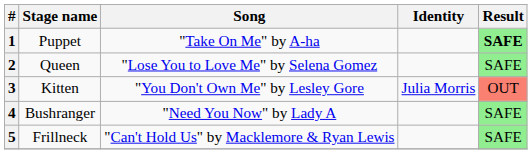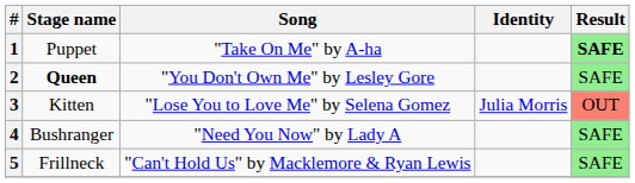 <table class="wikitable plainrowheaders" style="text-align: center;">
 <tr>
 <th>#</th>
 <th>Stage name</th>
 <th>Song</th>
 <th>Identity</th>
 <th>Result</th>
 </tr>
 <tr>
 <th>1</th>
 <td>Puppet</td>
 <td>"<a href='#'>Take On Me</a>" by  <a href='#'>A-ha</a></td>
 <td></td>
 <td bgcolor=lightgreen><strong>SAFE</strong></td>
 </tr>
 <tr>
 <th>2</th>
-<td>Queen</td>
-<td>"<a href='#'>Lose You to Love Me</a>" by <a href='#'>Selena Gomez</a></td>
+<td><strong>Queen</strong></td>
+<td>"<a href='#'>You Don't Own Me</a>" by <a href='#'>Lesley Gore</a></td>
 <td></td>
 <td bgcolor=lightgreen>SAFE</td>
 </tr>
 <tr>
 <th>3</th>
 <td>Kitten</td>
-<td>"<a href='#'>You Don't Own Me</a>" by <a href='#'>Lesley Gore</a></td>
+<td>"<a href='#'>Lose You to Love Me</a>" by <a href='#'>Selena Gomez</a></td>
 <td><a href='#'>Julia Morris</a></td>
 <td bgcolor=salmon>OUT</td>
 </tr>
 <tr>
 <th>4</th>
 <td>Bushranger</td>
 <td>"<a href='#'>Need You Now</a>" by <a href='#'>Lady A</a></td>
 <td></td>
 <td bgcolor=lightgreen>SAFE</td>
 </tr>
 <tr>
 <th>5</th>
 <td>Frillneck</td>
 <td>"<a href='#'>Can't Hold Us</a>" by <a href='#'>Macklemore & Ryan Lewis</a></td>
 <td></td>
 <td bgcolor=lightgreen>SAFE</td>
 </tr>
 <tr>
 </tr>
 </table>
